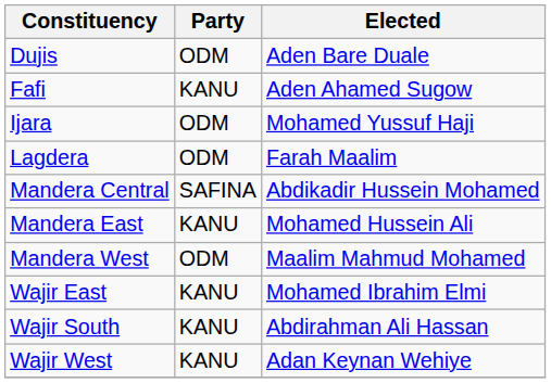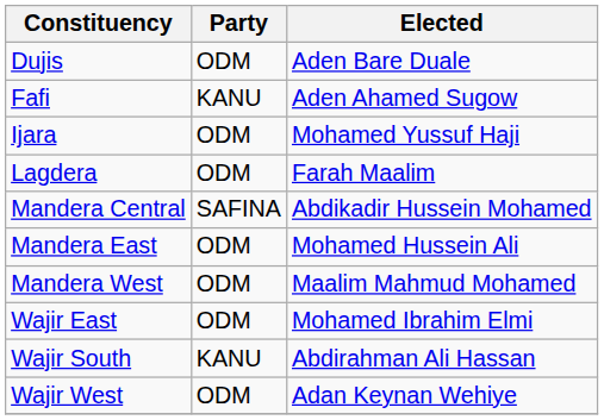 <table class="wikitable">
 <tr>
 <th>Constituency</th>
 <th>Party  <br><small></small></th>
 <th>Elected</th>
 </tr>
 <tr>
 <td><a href='#'>Dujis</a></td>
 <td>ODM</td>
 <td><a href='#'>Aden Bare Duale</a></td>
 </tr>
 <tr>
 <td><a href='#'>Fafi</a></td>
 <td>KANU</td>
 <td><a href='#'>Aden Ahamed Sugow</a></td>
 </tr>
 <tr>
 <td><a href='#'>Ijara</a></td>
 <td>ODM</td>
 <td><a href='#'>Mohamed Yussuf Haji</a></td>
 </tr>
 <tr>
 <td><a href='#'>Lagdera</a></td>
 <td>ODM</td>
 <td><a href='#'>Farah Maalim</a></td>
 </tr>
 <tr>
 <td><a href='#'>Mandera Central</a></td>
 <td>SAFINA</td>
 <td><a href='#'>Abdikadir Hussein Mohamed</a></td>
 </tr>
 <tr>
 <td><a href='#'>Mandera East</a></td>
-<td>KANU</td>
+<td>ODM</td>
 <td><a href='#'>Mohamed Hussein Ali</a></td>
 </tr>
 <tr>
 <td><a href='#'>Mandera West</a></td>
 <td>ODM</td>
 <td><a href='#'>Maalim Mahmud Mohamed</a></td>
 </tr>
 <tr>
 <td><a href='#'>Wajir East</a></td>
-<td>KANU</td>
+<td>ODM</td>
 <td><a href='#'>Mohamed Ibrahim Elmi</a></td>
 </tr>
 <tr>
 <td><a href='#'>Wajir South</a></td>
 <td>KANU</td>
 <td><a href='#'>Abdirahman Ali Hassan</a></td>
 </tr>
 <tr>
 <td><a href='#'>Wajir West</a></td>
-<td>KANU</td>
+<td>ODM</td>
 <td><a href='#'>Adan Keynan Wehiye</a></td>
 </tr>
 <tr>
 </tr>
 </table>
